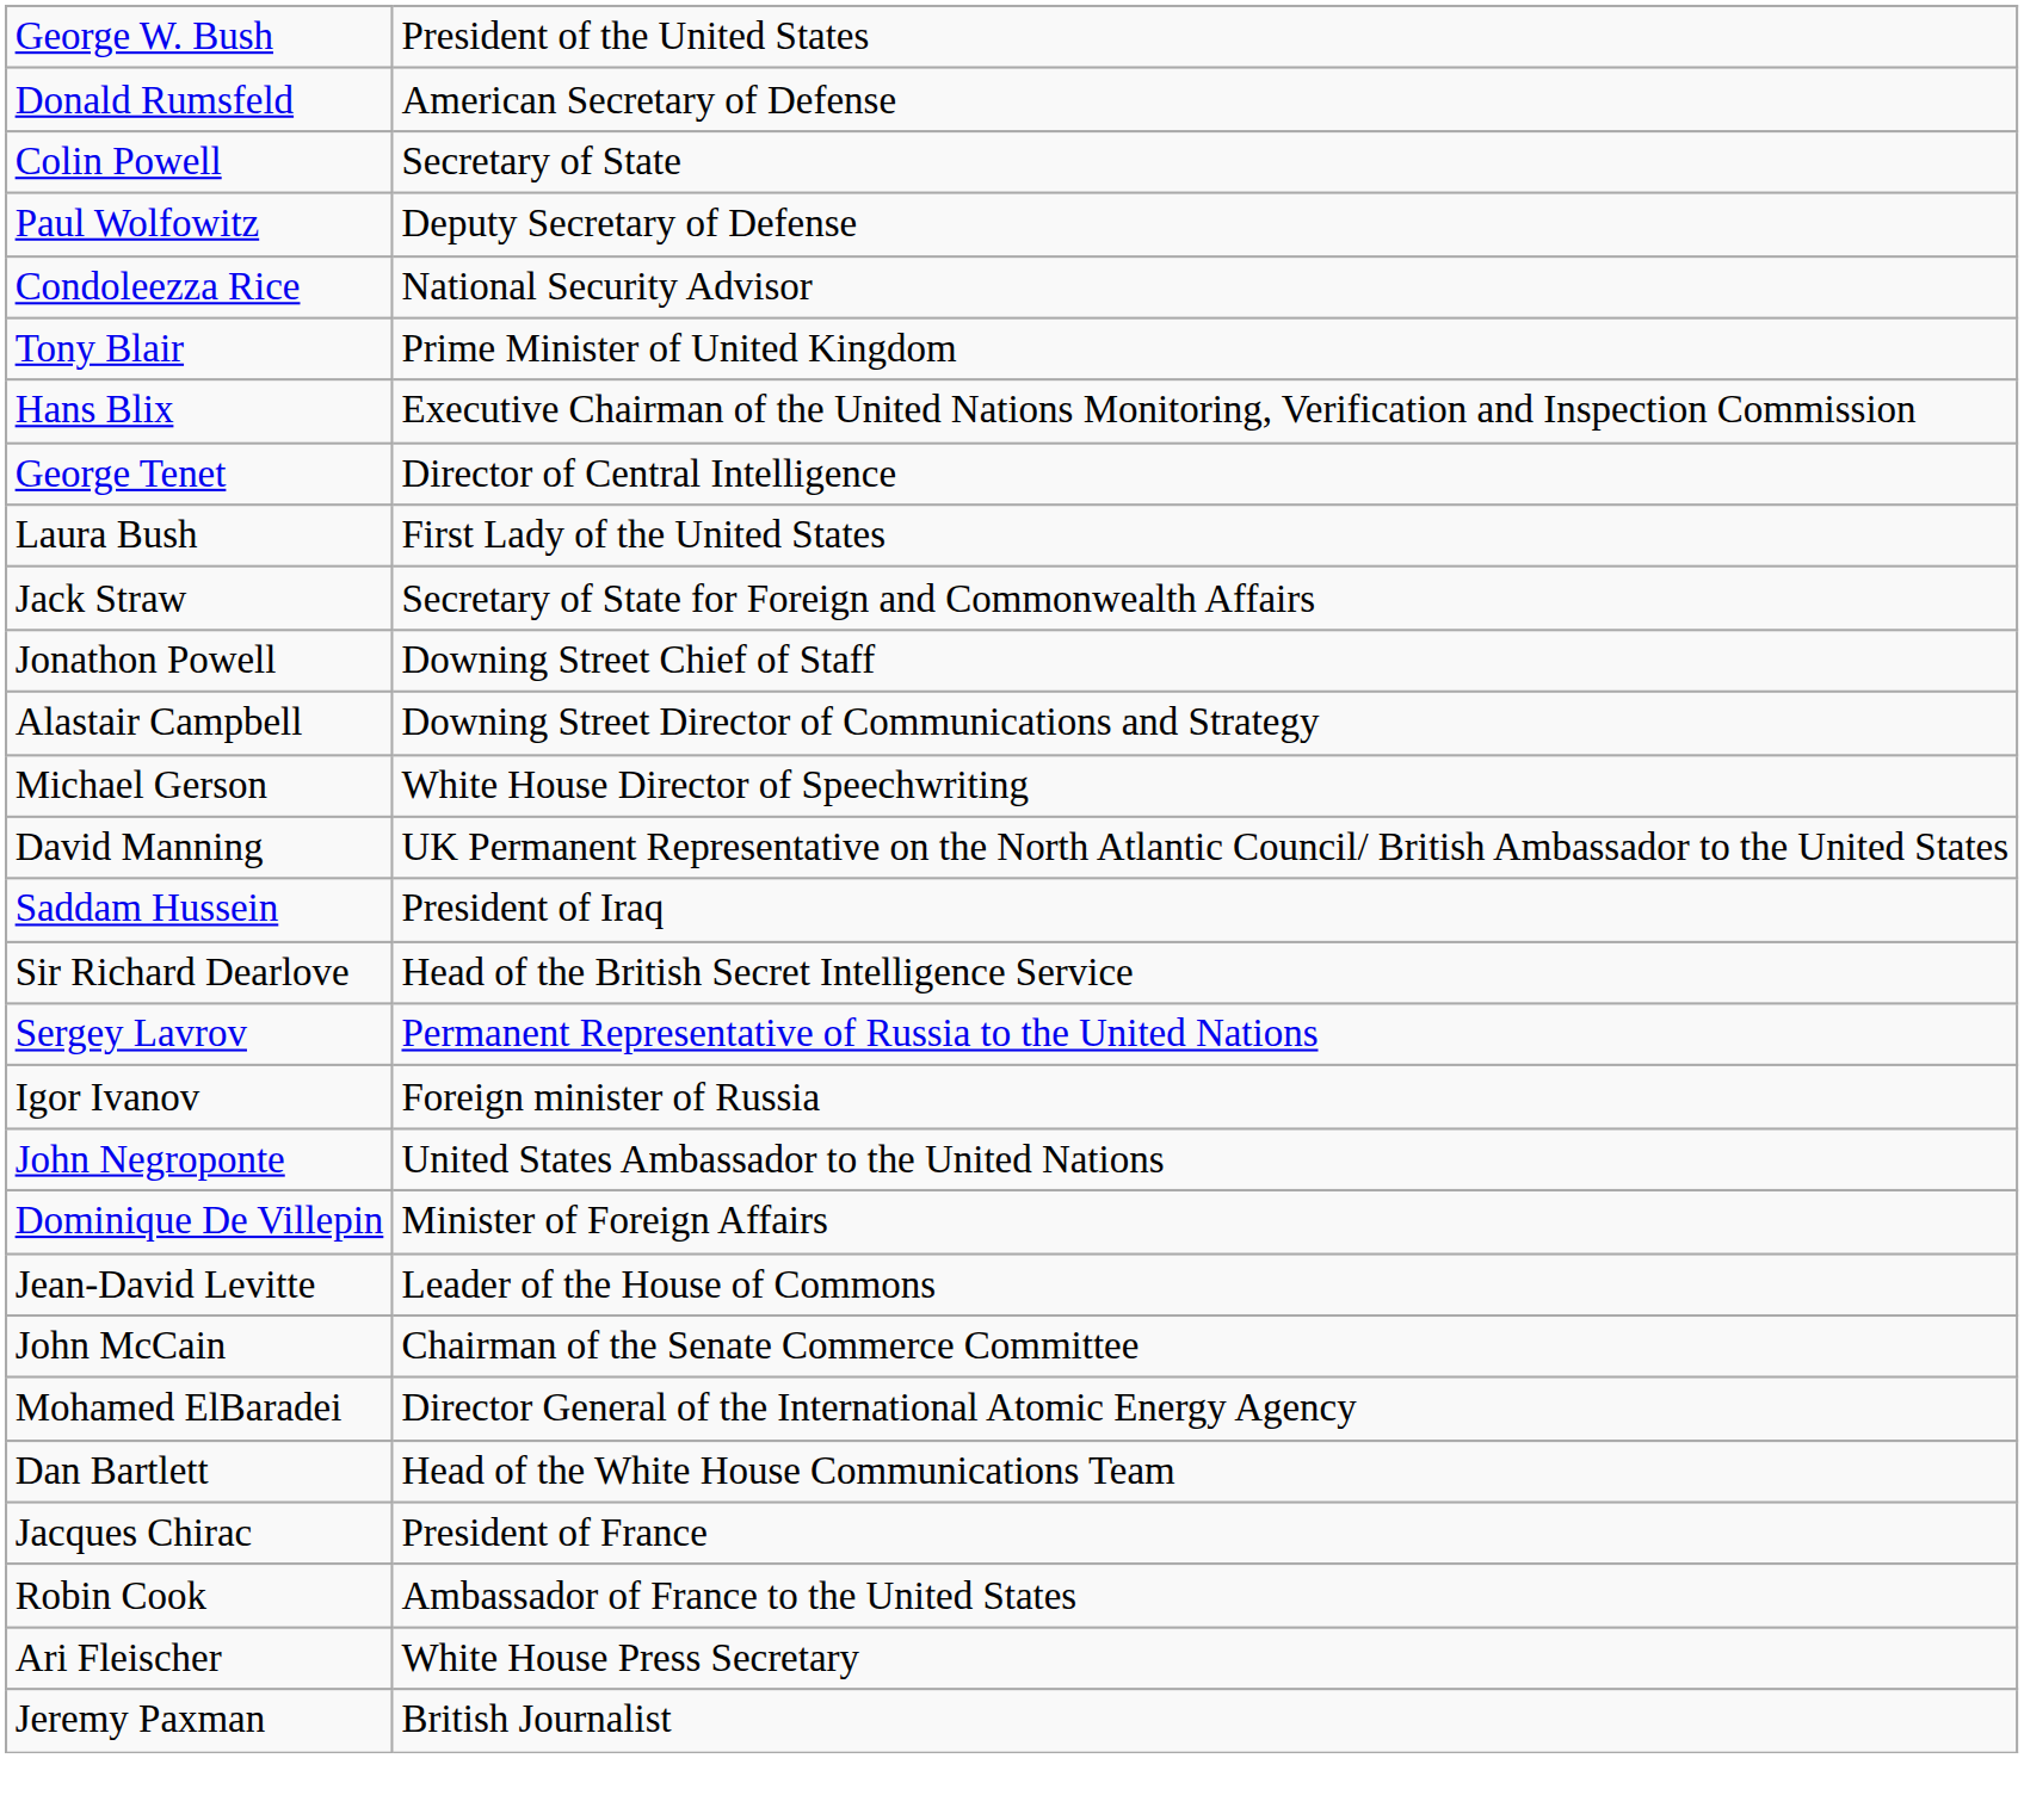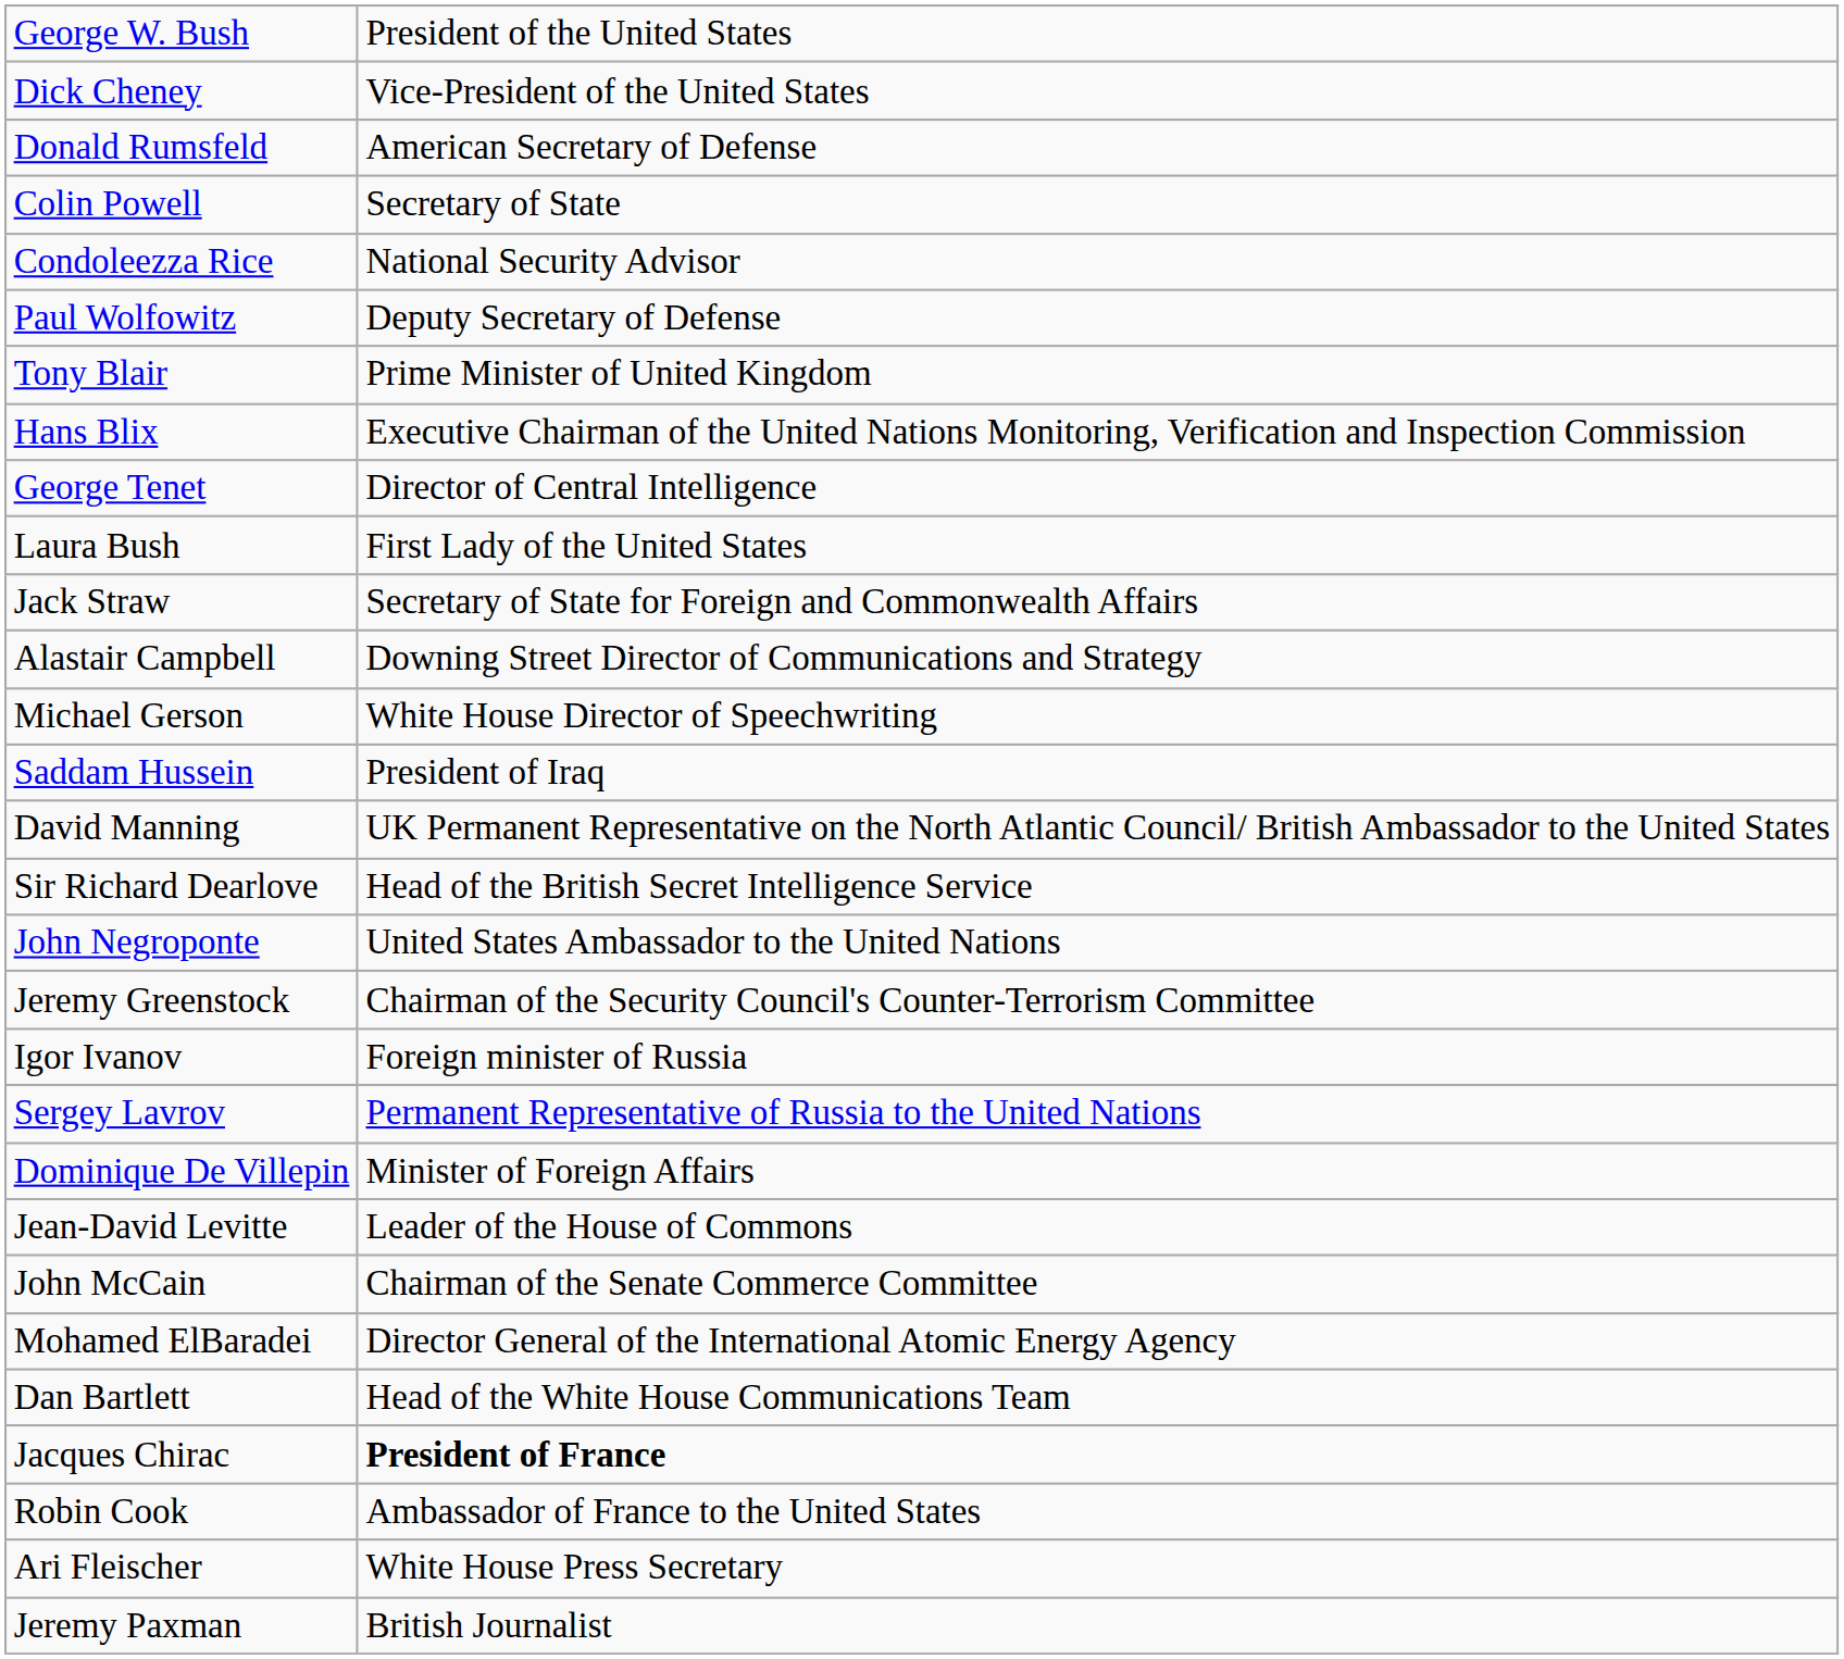 <table class="wikitable">
 <tr>
 <td><a href='#'>George W. Bush</a></td>
 <td>President of the United States</td>
+</tr>
+<tr>
+<td><a href='#'>Dick Cheney</a></td>
+<td>Vice-President of the United States</td>
 </tr>
 <tr>
 <td><a href='#'>Donald Rumsfeld</a></td>
 <td>American Secretary of Defense</td>
 </tr>
 <tr>
 <td><a href='#'>Colin Powell</a></td>
 <td>Secretary of State</td>
 </tr>
 <tr>
+<td><a href='#'>Condoleezza Rice</a></td>
+<td>National Security Advisor</td>
+</tr>
+<tr>
 <td><a href='#'>Paul Wolfowitz</a></td>
 <td>Deputy Secretary of Defense</td>
-</tr>
-<tr>
-<td><a href='#'>Condoleezza Rice</a></td>
-<td>National Security Advisor</td>
 </tr>
 <tr>
 <td><a href='#'>Tony Blair</a></td>
 <td>Prime Minister of United Kingdom</td>
 </tr>
 <tr>
 <td><a href='#'>Hans Blix</a></td>
 <td>Executive Chairman of the United Nations Monitoring, Verification and Inspection Commission</td>
 </tr>
 <tr>
 <td><a href='#'>George Tenet</a></td>
 <td>Director of Central Intelligence</td>
 </tr>
 <tr>
 <td>Laura Bush</td>
 <td>First Lady of the United States</td>
 </tr>
 <tr>
 <td>Jack Straw</td>
 <td>Secretary of State for Foreign and Commonwealth Affairs</td>
 </tr>
 <tr>
-<td>Jonathon Powell</td>
-<td>Downing Street Chief of Staff</td>
-</tr>
-<tr>
 <td>Alastair Campbell</td>
 <td>Downing Street Director of Communications and Strategy</td>
 </tr>
 <tr>
 <td>Michael Gerson</td>
 <td>White House Director of Speechwriting</td>
 </tr>
 <tr>
+<td><a href='#'>Saddam Hussein</a></td>
+<td>President of Iraq</td>
+</tr>
+<tr>
 <td>David Manning</td>
 <td>UK Permanent Representative on the North Atlantic Council/ British Ambassador to the United States</td>
-</tr>
-<tr>
-<td><a href='#'>Saddam Hussein</a></td>
-<td>President of Iraq</td>
 </tr>
 <tr>
 <td>Sir Richard Dearlove</td>
 <td>Head of the British Secret Intelligence Service</td>
 </tr>
 <tr>
-<td><a href='#'>Sergey Lavrov</a></td>
-<td><a href='#'>Permanent Representative of Russia to the United Nations</a></td>
+<td><a href='#'>John Negroponte</a></td>
+<td>United States Ambassador to the United Nations</td>
+</tr>
+<tr>
+<td>Jeremy Greenstock</td>
+<td>Chairman of the Security Council's Counter-Terrorism Committee</td>
 </tr>
 <tr>
 <td>Igor Ivanov</td>
 <td>Foreign minister of Russia</td>
 </tr>
 <tr>
-<td><a href='#'>John Negroponte</a></td>
-<td>United States Ambassador to the United Nations</td>
+<td><a href='#'>Sergey Lavrov</a></td>
+<td><a href='#'>Permanent Representative of Russia to the United Nations</a></td>
 </tr>
 <tr>
 <td><a href='#'>Dominique De Villepin</a></td>
 <td>Minister of Foreign Affairs</td>
 </tr>
 <tr>
 <td>Jean-David Levitte</td>
 <td>Leader of the House of Commons</td>
 </tr>
 <tr>
 <td>John McCain</td>
 <td>Chairman of the Senate Commerce Committee</td>
 </tr>
 <tr>
 <td>Mohamed ElBaradei</td>
 <td>Director General of the International Atomic Energy Agency</td>
 </tr>
 <tr>
 <td>Dan Bartlett</td>
 <td>Head of the White House Communications Team</td>
 </tr>
 <tr>
 <td>Jacques Chirac</td>
-<td>President of France</td>
+<td><strong>President of France</strong></td>
 </tr>
 <tr>
 <td>Robin Cook</td>
 <td>Ambassador of France to the United States</td>
 </tr>
 <tr>
 <td>Ari Fleischer</td>
 <td>White House Press Secretary</td>
 </tr>
 <tr>
 <td>Jeremy Paxman</td>
 <td>British Journalist</td>
 </tr>
 </table>
